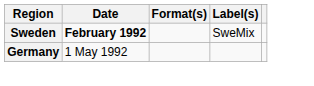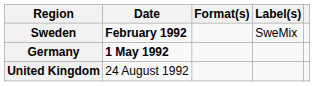 <table class="wikitable plainrowheaders">
 <tr>
 <th scope="col">Region</th>
 <th scope="col">Date</th>
 <th scope="col">Format(s)</th>
 <th scope="col">Label(s)</th>
 <th scope="col"></th>
 </tr>
 <tr>
 <th scope="row">Sweden</th>
 <td><strong>February 1992</strong></td>
 <td></td>
 <td>SweMix</td>
 <td></td>
 </tr>
 <tr>
 <th scope="row">Germany</th>
-<td>1 May 1992</td>
+<td><strong>1 May 1992</strong></td>
+<td></td>
+<td></td>
+<td></td>
+</tr>
+<tr>
+<th scope="row">United Kingdom</th>
+<td>24 August 1992</td>
 <td></td>
 <td></td>
 <td></td>
 </tr>
 </table>
